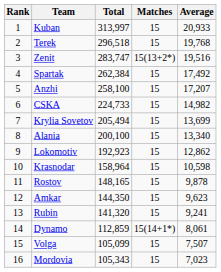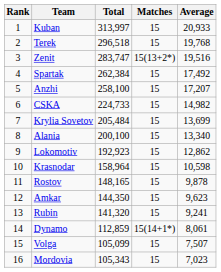 <table class="wikitable" style="text-align:center">
 <tr>
 <th>Rank</th>
 <th>Team</th>
 <th>Total</th>
 <th>Matches</th>
 <th>Average</th>
 </tr>
 <tr>
 <td align="centre">1</td>
 <td align="left"><a href='#'>Kuban</a></td>
 <td align="left">313,997</td>
 <td align="centre">15</td>
 <td align="centre">20,933</td>
 </tr>
 <tr>
 <td align="centre">2</td>
 <td align="left"><a href='#'>Terek</a></td>
 <td align="left">296,518</td>
 <td align="centre">15</td>
 <td align="centre">19,768</td>
 </tr>
 <tr>
 <td align="centre">3</td>
 <td align="left"><a href='#'>Zenit</a></td>
 <td align="left">283,747</td>
 <td align="centre">15(13+2*)</td>
 <td align="centre">19,516</td>
 </tr>
 <tr>
 <td align="centre">4</td>
 <td align="left"><a href='#'>Spartak</a></td>
 <td align="left">262,384</td>
 <td align="centre">15</td>
 <td align="centre">17,492</td>
 </tr>
 <tr>
 <td align="centre">5</td>
 <td align="left"><a href='#'>Anzhi</a></td>
 <td align="left">258,100</td>
 <td align="centre">15</td>
 <td align="centre">17,207</td>
 </tr>
 <tr>
 <td align="centre">6</td>
 <td align="left"><a href='#'>CSKA</a></td>
 <td align="left">224,733</td>
 <td align="centre">15</td>
 <td align="centre">14,982</td>
 </tr>
 <tr>
 <td align="centre">7</td>
 <td align="left"><a href='#'>Krylia Sovetov</a></td>
-<td align="left">205,494</td>
+<td align="left">205,484</td>
 <td align="centre">15</td>
 <td align="centre">13,699</td>
 </tr>
 <tr>
 <td align="centre">8</td>
 <td align="left"><a href='#'>Alania</a></td>
 <td align="left">200,100</td>
 <td align="centre">15</td>
 <td align="centre">13,340</td>
 </tr>
 <tr>
 <td align="centre">9</td>
 <td align="left"><a href='#'>Lokomotiv</a></td>
 <td align="left">192,923</td>
 <td align="centre">15</td>
 <td align="centre">12,862</td>
 </tr>
 <tr>
 <td align="centre">10</td>
 <td align="left"><a href='#'>Krasnodar</a></td>
 <td align="left">158,964</td>
 <td align="centre">15</td>
 <td align="centre">10,598</td>
 </tr>
 <tr>
 <td align="centre">11</td>
 <td align="left"><a href='#'>Rostov</a></td>
 <td align="left">148,165</td>
 <td align="centre">15</td>
 <td align="centre">9,878</td>
 </tr>
 <tr>
 <td align="centre">12</td>
 <td align="left"><a href='#'>Amkar</a></td>
 <td align="left">144,350</td>
 <td align="centre">15</td>
 <td align="centre">9,623</td>
 </tr>
 <tr>
 <td align="centre">13</td>
 <td align="left"><a href='#'>Rubin</a></td>
 <td align="left">141,320</td>
 <td align="centre">15</td>
 <td align="centre">9,241</td>
 </tr>
 <tr>
 <td align="centre">14</td>
 <td align="left"><a href='#'>Dynamo</a></td>
 <td align="left">112,859</td>
 <td align="centre">15(14+1*)</td>
 <td align="centre">8,061</td>
 </tr>
 <tr>
 <td align="centre">15</td>
 <td align="left"><a href='#'>Volga</a></td>
 <td align="left">105,099</td>
 <td align="centre">15</td>
 <td align="centre">7,507</td>
 </tr>
 <tr>
 <td align="centre">16</td>
 <td align="left"><a href='#'>Mordovia</a></td>
 <td align="left">105,343</td>
 <td align="centre">15</td>
 <td align="centre">7,023</td>
 </tr>
 </table>
